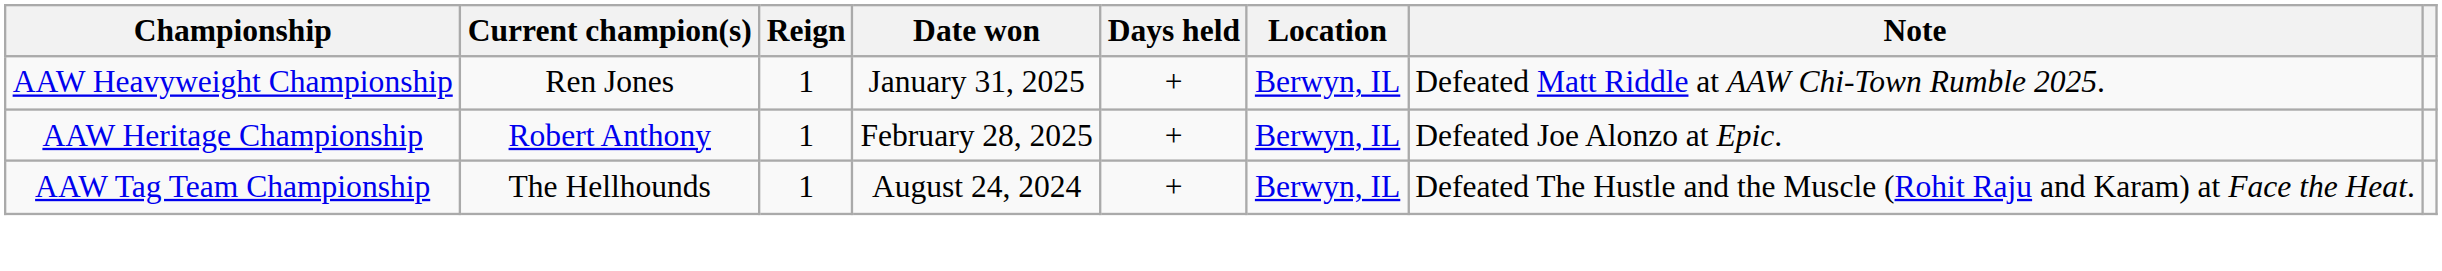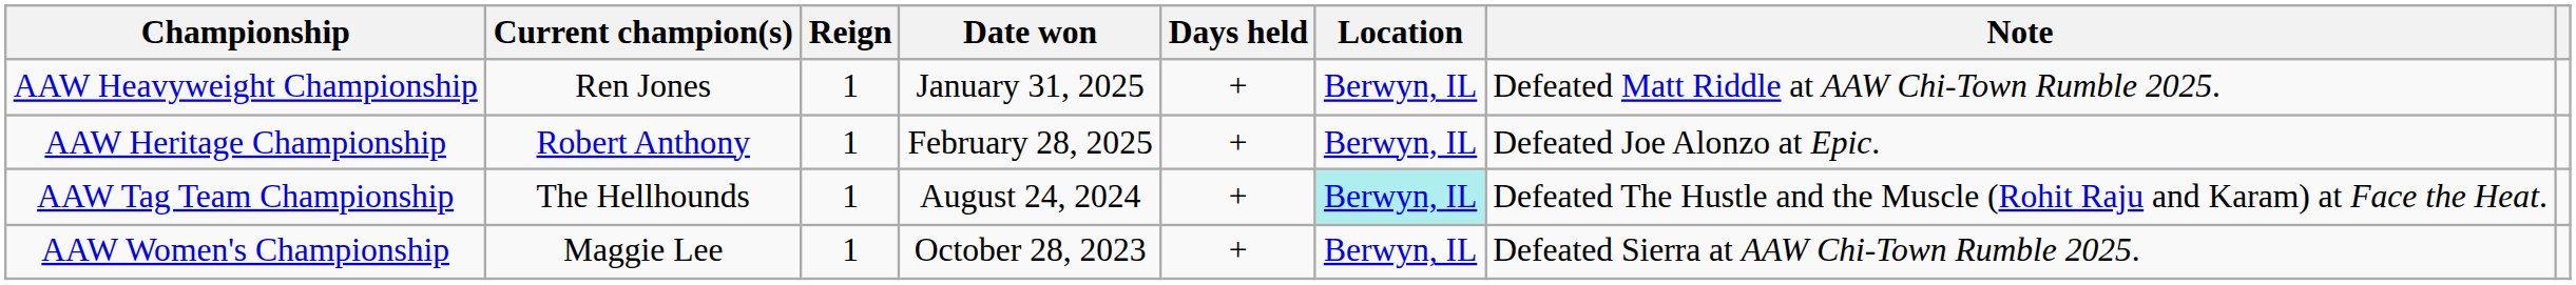 <table class="wikitable" style="text-align:center; font-size:85%;">
 <tr>
 <th>Championship</th>
 <th>Current champion(s)</th>
 <th>Reign</th>
 <th>Date won</th>
 <th>Days held</th>
 <th>Location</th>
 <th>Note</th>
 <th></th>
 </tr>
 <tr>
 <td><a href='#'>AAW Heavyweight Championship</a></td>
 <td>Ren Jones</td>
 <td>1</td>
 <td>January 31, 2025</td>
 <td>+</td>
 <td><a href='#'>Berwyn, IL</a></td>
 <td align=left>Defeated <a href='#'>Matt Riddle</a> at <em>AAW Chi-Town Rumble 2025</em>.</td>
 <td></td>
 </tr>
 <tr>
 <td><a href='#'>AAW Heritage Championship</a></td>
 <td><a href='#'>Robert Anthony</a></td>
 <td>1</td>
 <td>February 28, 2025</td>
 <td>+</td>
 <td><a href='#'>Berwyn, IL</a></td>
 <td align=left>Defeated Joe Alonzo at <em>Epic</em>.</td>
 <td></td>
 </tr>
 <tr>
 <td><a href='#'>AAW Tag Team Championship</a></td>
 <td>The Hellhounds<br></td>
 <td>1<br></td>
 <td>August 24, 2024</td>
 <td>+</td>
-<td><a href='#'>Berwyn, IL</a></td>
+<td style="background: paleturquoise;"><a href='#'>Berwyn, IL</a></td>
 <td align=left>Defeated The Hustle and the Muscle (<a href='#'>Rohit Raju</a> and Karam) at <em>Face the Heat</em>.</td>
 <td></td>
 </tr>
+<tr>
+<td><a href='#'>AAW Women's Championship</a></td>
+<td>Maggie Lee</td>
+<td>1</td>
+<td>October 28, 2023</td>
+<td>+</td>
+<td><a href='#'>Berwyn, IL</a></td>
+<td align=left>Defeated Sierra at <em>AAW Chi-Town Rumble 2025</em>.</td>
+<td></td>
+</tr>
 </table>
